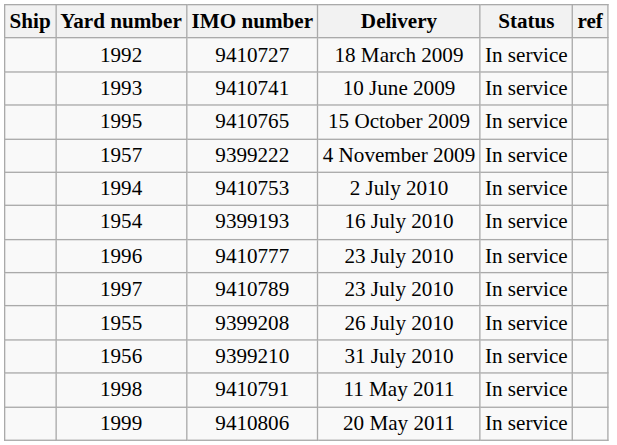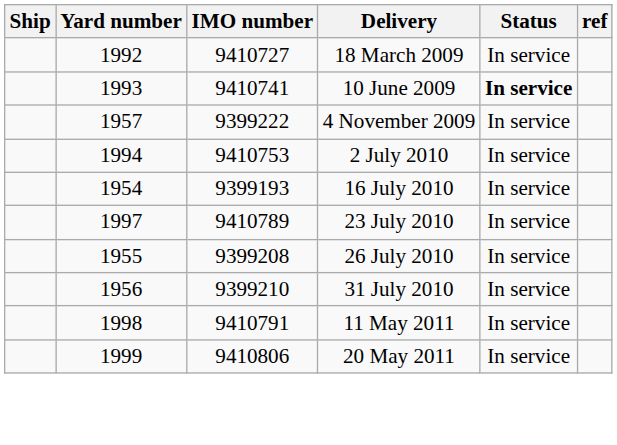 <table class="wikitable" style="text-align:center">
 <tr>
 <th>Ship</th>
 <th>Yard number</th>
 <th>IMO number</th>
 <th>Delivery</th>
 <th>Status</th>
 <th>ref</th>
 </tr>
 <tr>
 <td><em></em></td>
 <td>1992</td>
 <td>9410727</td>
 <td>18 March 2009</td>
 <td>In service</td>
 <td></td>
 </tr>
 <tr>
 <td><em></em></td>
 <td>1993</td>
 <td>9410741</td>
 <td>10 June 2009</td>
-<td>In service</td>
-<td></td>
-</tr>
-<tr>
-<td><em></em></td>
-<td>1995</td>
-<td>9410765</td>
-<td>15 October 2009</td>
-<td>In service</td>
+<td><strong>In service</strong></td>
 <td></td>
 </tr>
 <tr>
 <td><em></em></td>
 <td>1957</td>
 <td>9399222</td>
 <td>4 November 2009</td>
 <td>In service</td>
 <td></td>
 </tr>
 <tr>
 <td><em></em></td>
 <td>1994</td>
 <td>9410753</td>
 <td>2 July 2010</td>
 <td>In service</td>
 <td></td>
 </tr>
 <tr>
 <td><em></em></td>
 <td>1954</td>
 <td>9399193</td>
 <td>16 July 2010</td>
-<td>In service</td>
-<td></td>
-</tr>
-<tr>
-<td><em></em></td>
-<td>1996</td>
-<td>9410777</td>
-<td>23 July 2010</td>
 <td>In service</td>
 <td></td>
 </tr>
 <tr>
 <td><em></em></td>
 <td>1997</td>
 <td>9410789</td>
 <td>23 July 2010</td>
 <td>In service</td>
 <td></td>
 </tr>
 <tr>
 <td><em></em></td>
 <td>1955</td>
 <td>9399208</td>
 <td>26 July 2010</td>
 <td>In service</td>
 <td></td>
 </tr>
 <tr>
 <td><em></em></td>
 <td>1956</td>
 <td>9399210</td>
 <td>31 July 2010</td>
 <td>In service</td>
 <td></td>
 </tr>
 <tr>
 <td><em></em></td>
 <td>1998</td>
 <td>9410791</td>
 <td>11 May 2011</td>
 <td>In service</td>
 <td></td>
 </tr>
 <tr>
 <td><em></em></td>
 <td>1999</td>
 <td>9410806</td>
 <td>20 May 2011</td>
 <td>In service</td>
 <td></td>
 </tr>
 </table>
